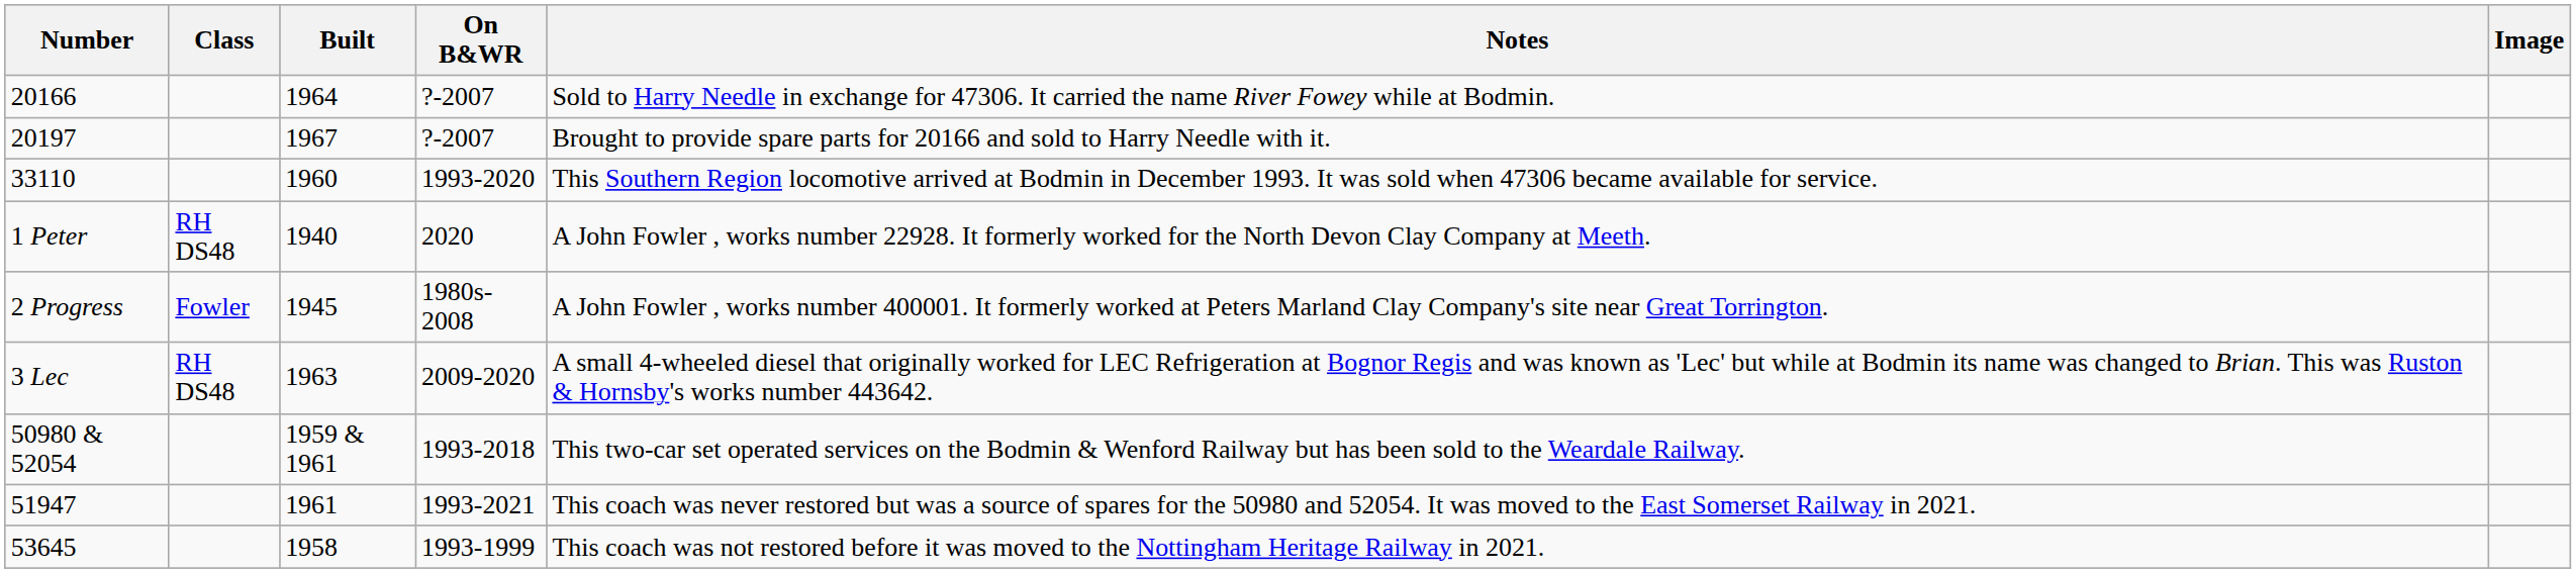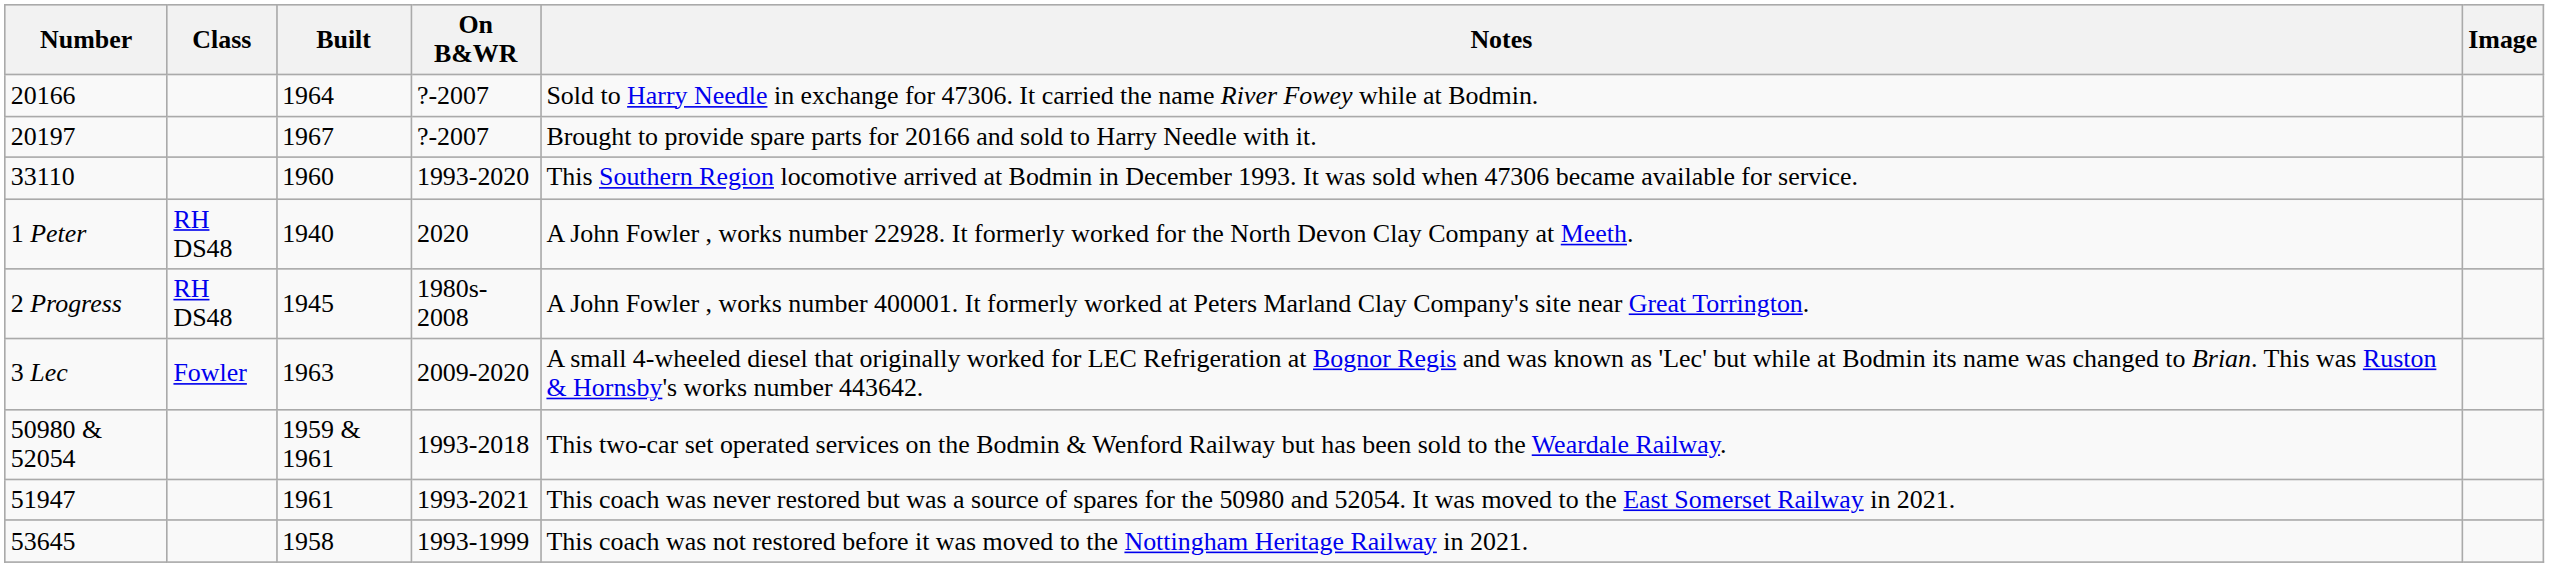 <table class="wikitable sortable">
 <tr>
 <th>Number</th>
 <th>Class</th>
 <th>Built</th>
 <th>On B&WR</th>
 <th class=unsortable>Notes</th>
 <th class=unsortable>Image</th>
 </tr>
 <tr>
 <td>20166</td>
 <td></td>
 <td>1964</td>
 <td>?-2007</td>
 <td>Sold to <a href='#'>Harry Needle</a> in exchange for 47306. It carried the name <em>River Fowey</em> while at Bodmin.</td>
 <td></td>
 </tr>
 <tr>
 <td>20197</td>
 <td></td>
 <td>1967</td>
 <td>?-2007</td>
 <td>Brought to provide spare parts for 20166 and sold to Harry Needle with it.</td>
 <td></td>
 </tr>
 <tr>
 <td>33110</td>
 <td></td>
 <td>1960</td>
 <td>1993-2020</td>
 <td>This <a href='#'>Southern Region</a> locomotive arrived at Bodmin in December 1993. It was sold when 47306 became available for service.</td>
 <td></td>
 </tr>
 <tr>
 <td>1 <em>Peter</em></td>
 <td><a href='#'>RH</a> DS48</td>
 <td>1940</td>
 <td>2020</td>
 <td>A John Fowler , works number 22928. It formerly worked for the North Devon Clay Company at <a href='#'>Meeth</a>.</td>
 <td></td>
 </tr>
 <tr>
 <td>2 <em>Progress</em></td>
-<td><a href='#'>Fowler</a></td>
+<td><a href='#'>RH</a> DS48</td>
 <td>1945</td>
 <td>1980s-2008</td>
 <td>A John Fowler , works number 400001. It formerly worked at Peters Marland Clay Company's site near <a href='#'>Great Torrington</a>.</td>
 <td></td>
 </tr>
 <tr>
 <td>3 <em>Lec</em></td>
-<td><a href='#'>RH</a> DS48</td>
+<td><a href='#'>Fowler</a></td>
 <td>1963</td>
 <td>2009-2020</td>
 <td>A small 4-wheeled diesel that originally worked for LEC Refrigeration at <a href='#'>Bognor Regis</a> and was known as 'Lec' but while at Bodmin its name was changed to <em>Brian</em>. This was <a href='#'>Ruston & Hornsby</a>'s works number 443642.</td>
 <td></td>
 </tr>
 <tr>
 <td>50980 & 52054</td>
 <td></td>
 <td>1959 & 1961</td>
 <td>1993-2018</td>
 <td>This two-car set operated services on the Bodmin & Wenford Railway but has been sold to the <a href='#'>Weardale Railway</a>.</td>
 <td></td>
 </tr>
 <tr>
 <td>51947</td>
 <td></td>
 <td>1961</td>
 <td>1993-2021</td>
 <td>This coach was never restored but was a source of spares for the 50980 and 52054. It was moved to the <a href='#'>East Somerset Railway</a> in 2021.</td>
 <td></td>
 </tr>
 <tr>
 <td>53645</td>
 <td></td>
 <td>1958</td>
 <td>1993-1999</td>
 <td>This coach was not restored before it was moved to the <a href='#'>Nottingham Heritage Railway</a> in 2021.</td>
 <td></td>
 </tr>
 </table>
